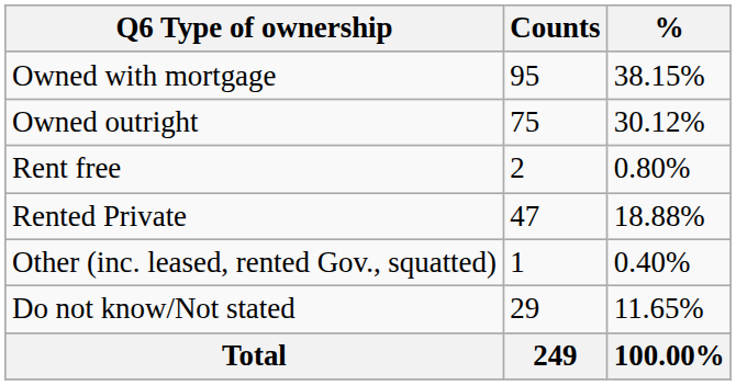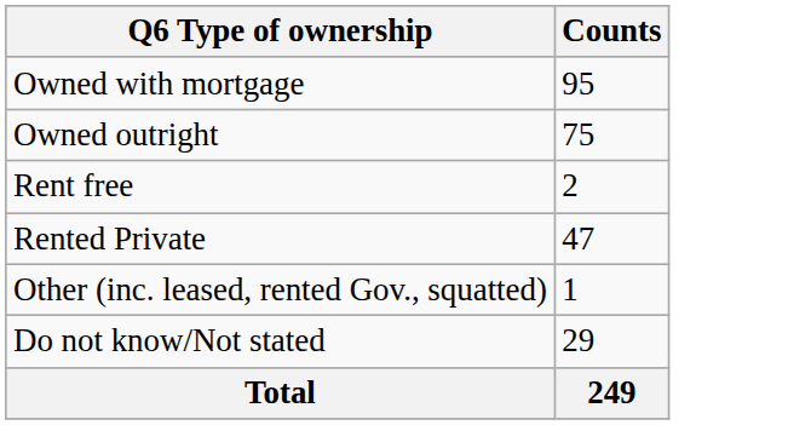 <table class="wikitable sortable">
 <tr>
 <th>Q6 Type of ownership</th>
 <th>Counts</th>
-<th>%</th>
 </tr>
 <tr>
 <td>Owned with mortgage</td>
 <td>95</td>
-<td>38.15%</td>
 </tr>
 <tr>
 <td>Owned outright</td>
 <td>75</td>
-<td>30.12%</td>
 </tr>
 <tr>
 <td>Rent free</td>
 <td>2</td>
-<td>0.80%</td>
 </tr>
 <tr>
 <td>Rented Private</td>
 <td>47</td>
-<td>18.88%</td>
 </tr>
 <tr>
 <td>Other (inc. leased, rented Gov., squatted)</td>
 <td>1</td>
-<td>0.40%</td>
 </tr>
 <tr>
 <td>Do not know/Not stated</td>
 <td>29</td>
-<td>11.65%</td>
 </tr>
 <tr>
 <th>Total</th>
 <th>249</th>
-<th>100.00%</th>
 </tr>
 </table>
